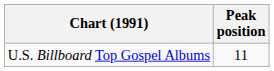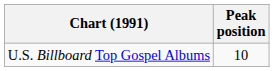 <table class="wikitable sortable">
 <tr>
 <th>Chart (1991)</th>
 <th>Peak<br>position</th>
 </tr>
 <tr>
 <td>U.S. <em>Billboard</em> <a href='#'>Top Gospel Albums</a></td>
-<td style="text-align:center;">11</td>
+<td style="text-align:center;">10</td>
 </tr>
 </table>
